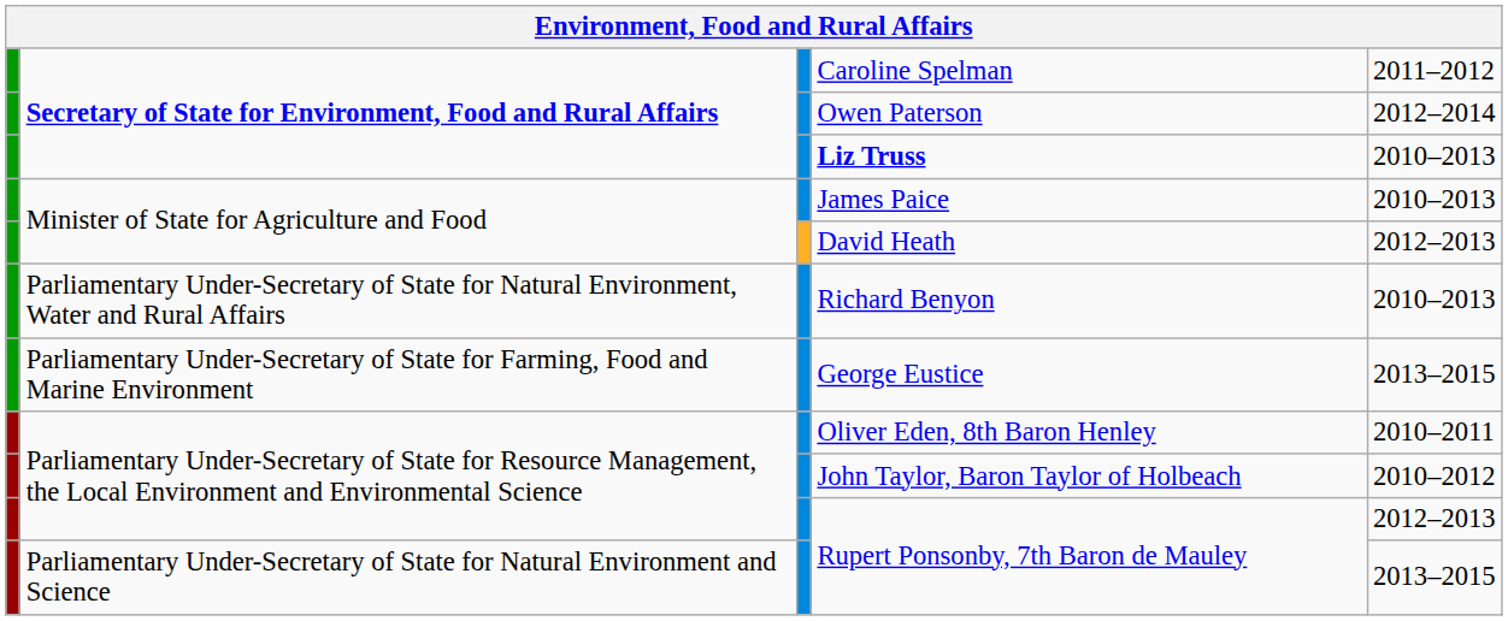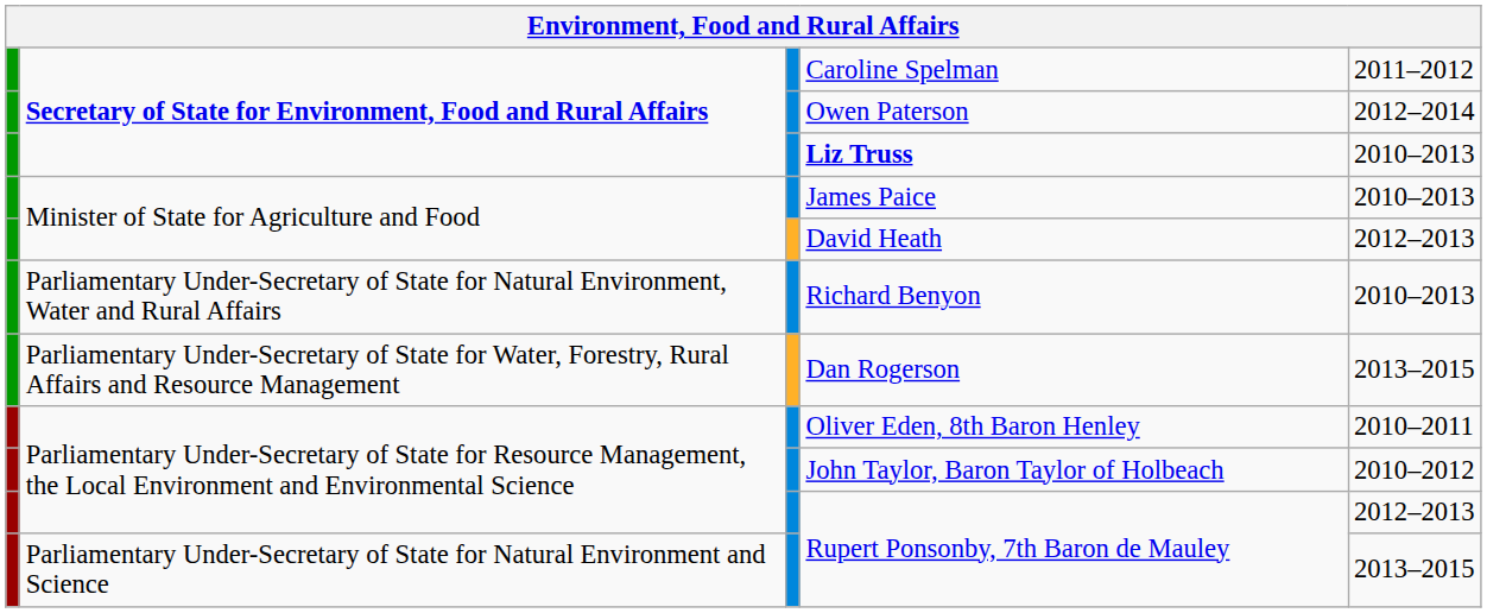 <table class="wikitable">
 <tr>
 <th colspan=5><a href='#'>Environment, Food and Rural Affairs</a></th>
 </tr>
 <tr>
 <td style="width:1px;; background:#090;"></td>
 <td style="width:450px;" rowspan="3"><strong><a href='#'>Secretary of State for Environment, Food and Rural Affairs</a></strong></td>
 <td style="width:1px;; background:#0087dc;"></td>
 <td width=320><a href='#'>Caroline Spelman</a></td>
 <td>2011–2012</td>
 </tr>
 <tr>
 <td style="width:1px;; background:#090;"></td>
 <td style="width:1px;; background:#0087dc;"></td>
 <td><a href='#'>Owen Paterson</a></td>
 <td>2012–2014</td>
 </tr>
 <tr>
 <td style="width:1px;; background:#090;"></td>
 <td style="width:1px;; background:#0087dc;"></td>
 <td><strong><a href='#'>Liz Truss</a></strong></td>
 <td>2010–2013</td>
 </tr>
 <tr>
 <td style="width:1px;; background:#090;"></td>
 <td rowspan=2>Minister of State for Agriculture and Food</td>
 <td style="width:1px;; background:#0087dc;"></td>
 <td><a href='#'>James Paice</a></td>
 <td>2010–2013</td>
 </tr>
 <tr>
 <td style="width:1px;; background:#090;"></td>
 <td style="width:1px;; background:#FFB128;"></td>
 <td><a href='#'>David Heath</a></td>
 <td>2012–2013</td>
 </tr>
 <tr>
 <td style="width:1px;; background:#090;"></td>
 <td>Parliamentary Under-Secretary of State for Natural Environment, Water and Rural Affairs</td>
 <td style="background:#0087DC;"></td>
 <td><a href='#'>Richard Benyon</a></td>
 <td>2010–2013</td>
 </tr>
 <tr>
 <td style="width:1px;; background:#090;"></td>
-<td>Parliamentary Under-Secretary of State for Farming, Food and Marine Environment</td>
-<td style="background:#0087DC;"></td>
-<td><a href='#'>George Eustice</a></td>
+<td>Parliamentary Under-Secretary of State for Water, Forestry, Rural Affairs and Resource Management</td>
+<td style="background:#FFB128;"></td>
+<td><a href='#'>Dan Rogerson</a></td>
 <td>2013–2015</td>
 </tr>
 <tr>
 <td style="width:1px;; background:#900;"></td>
 <td rowspan=3>Parliamentary Under-Secretary of State for Resource Management, the Local Environment and Environmental Science</td>
 <td style="background:#0087DC;"></td>
 <td><a href='#'>Oliver Eden, 8th Baron Henley</a></td>
 <td>2010–2011</td>
 </tr>
 <tr>
 <td style="width:1px;; background:#900;"></td>
 <td style="background:#0087DC;"></td>
 <td><a href='#'>John Taylor, Baron Taylor of Holbeach</a></td>
 <td>2010–2012</td>
 </tr>
 <tr>
 <td style="width:1px;; background:#900;"></td>
 <td style="background:#0087DC;"></td>
 <td rowspan=2><a href='#'>Rupert Ponsonby, 7th Baron de Mauley</a></td>
 <td>2012–2013</td>
 </tr>
 <tr>
 <td style="width:1px;; background:#900;"></td>
 <td>Parliamentary Under-Secretary of State for Natural Environment and Science</td>
 <td style="background:#0087DC;"></td>
 <td>2013–2015</td>
 </tr>
 </table>
